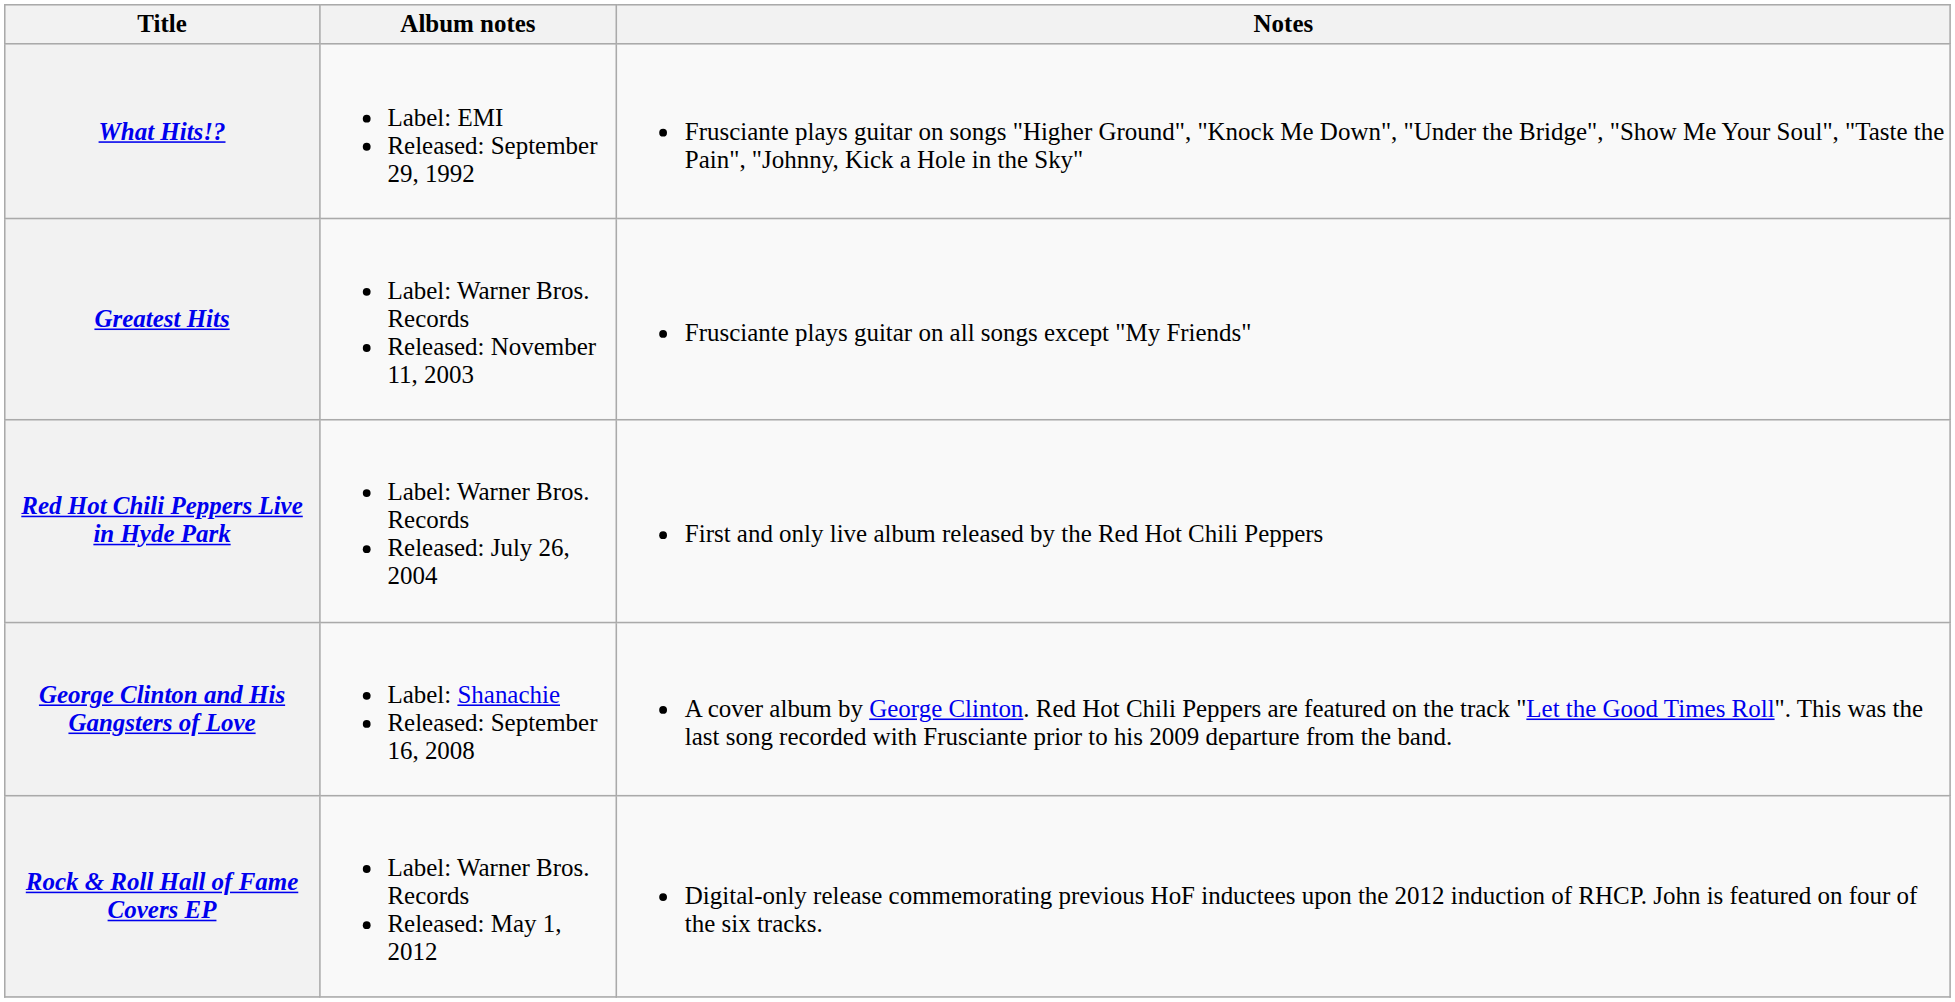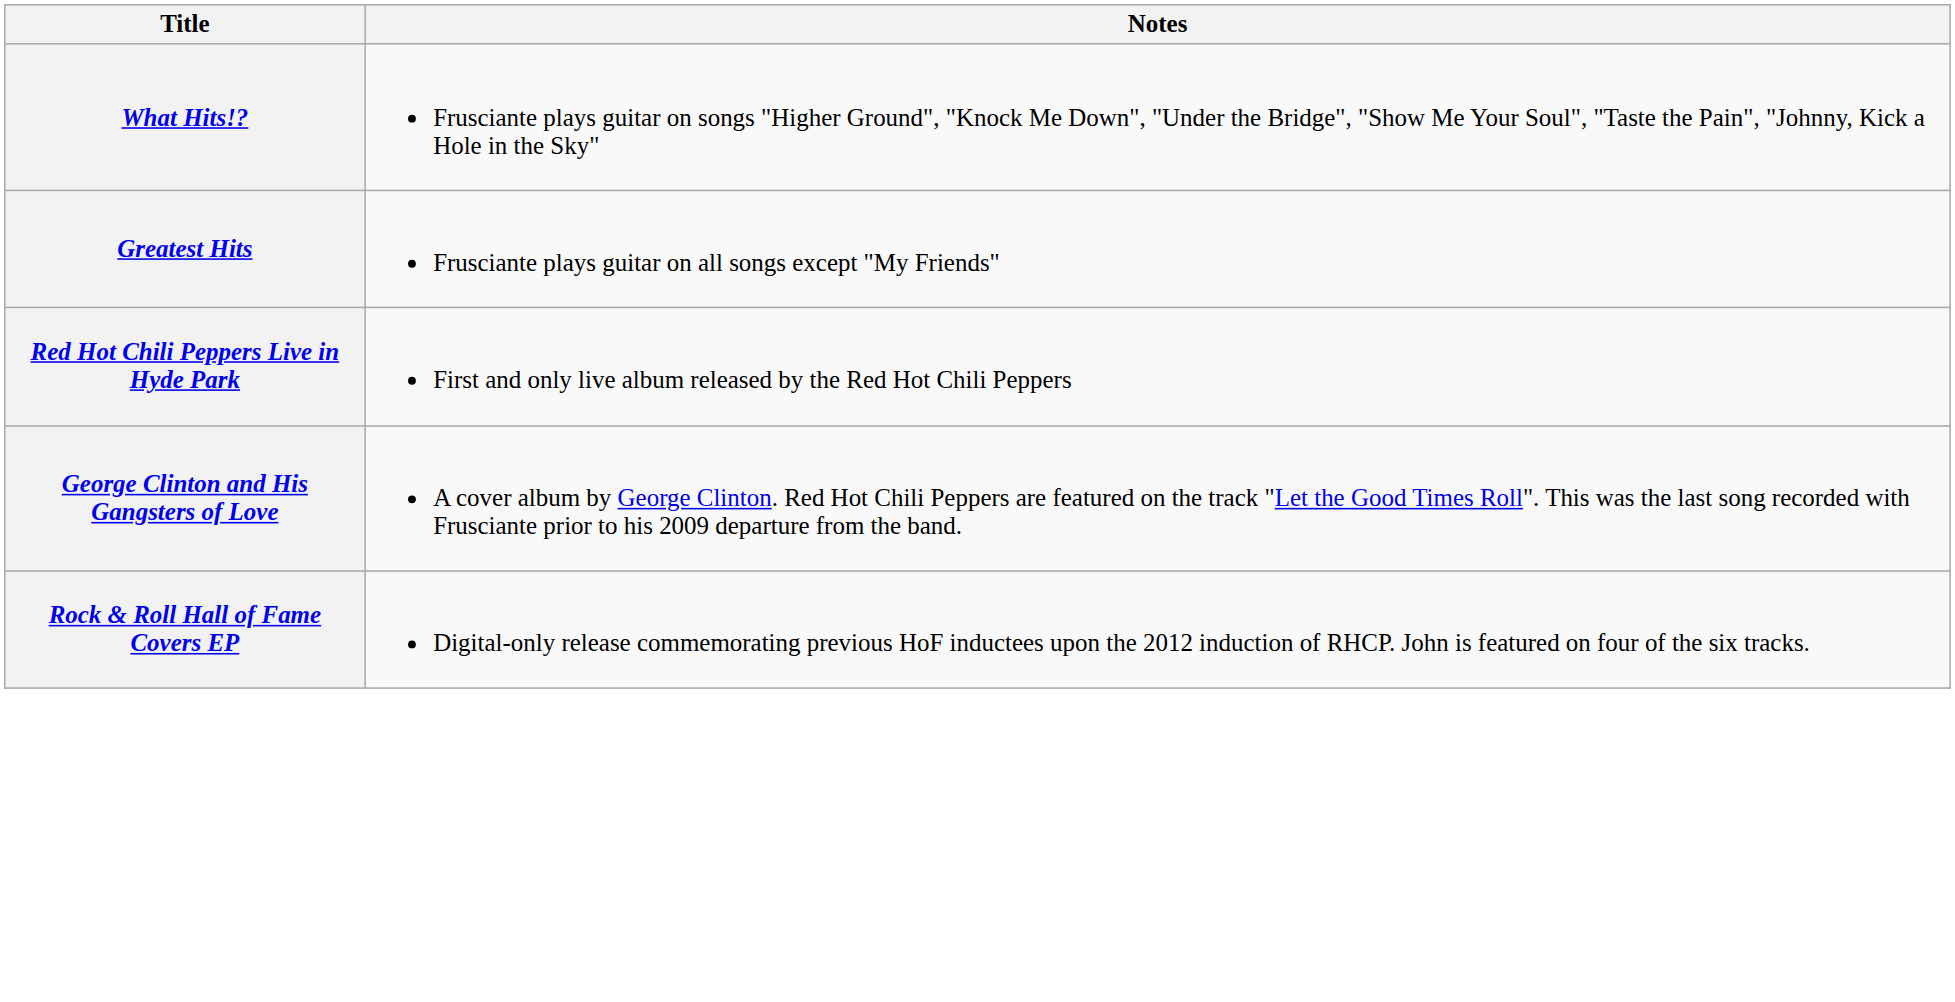 <table class="wikitable plainrowheaders">
 <tr>
 <th scope="col">Title</th>
-<th scope="col">Album notes</th>
 <th scope="col">Notes</th>
 </tr>
 <tr>
 <th scope="row"><em><a href='#'>What Hits!?</a></em></th>
-<td><br><ul><li>Label: EMI</li><li>Released: September 29, 1992</li></ul></td>
 <td><br><ul><li>Frusciante plays guitar on songs "Higher Ground", "Knock Me Down", "Under the Bridge", "Show Me Your Soul", "Taste the Pain", "Johnny, Kick a Hole in the Sky"</li></ul></td>
 </tr>
 <tr>
 <th scope="row"><em><a href='#'>Greatest Hits</a></em></th>
-<td><br><ul><li>Label: Warner Bros. Records</li><li>Released: November 11, 2003</li></ul></td>
 <td><br><ul><li>Frusciante plays guitar on all songs except "My Friends"</li></ul></td>
 </tr>
 <tr>
 <th scope="row"><em><a href='#'>Red Hot Chili Peppers Live in Hyde Park</a></em></th>
-<td><br><ul><li>Label: Warner Bros. Records</li><li>Released: July 26, 2004</li></ul></td>
 <td><br><ul><li>First and only live album released by the Red Hot Chili Peppers</li></ul></td>
 </tr>
 <tr>
 <th scope="row"><em><a href='#'>George Clinton and His Gangsters of Love</a></em></th>
-<td><br><ul><li>Label: <a href='#'>Shanachie</a></li><li>Released: September 16, 2008</li></ul></td>
 <td><br><ul><li>A cover album by <a href='#'>George Clinton</a>. Red Hot Chili Peppers are featured on the track "<a href='#'>Let the Good Times Roll</a>". This was the last song recorded with Frusciante prior to his 2009 departure from the band.</li></ul></td>
 </tr>
 <tr>
 <th scope="row"><em><a href='#'>Rock & Roll Hall of Fame Covers EP</a></em></th>
-<td><br><ul><li>Label: Warner Bros. Records</li><li>Released: May 1, 2012</li></ul></td>
 <td><br><ul><li>Digital-only release commemorating previous HoF inductees upon the 2012 induction of RHCP. John is featured on four of the six tracks.</li></ul></td>
 </tr>
 </table>
